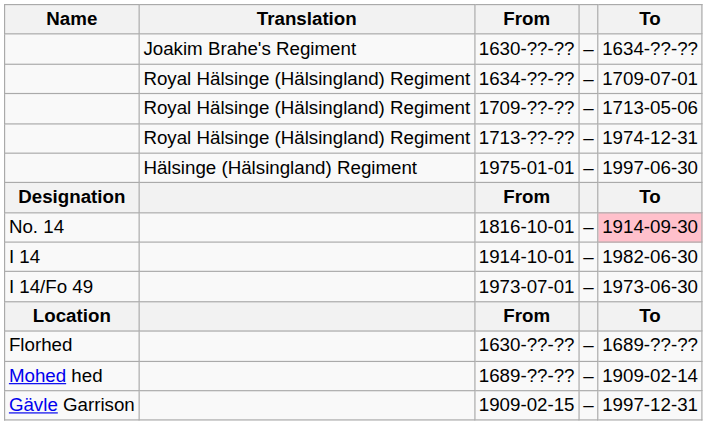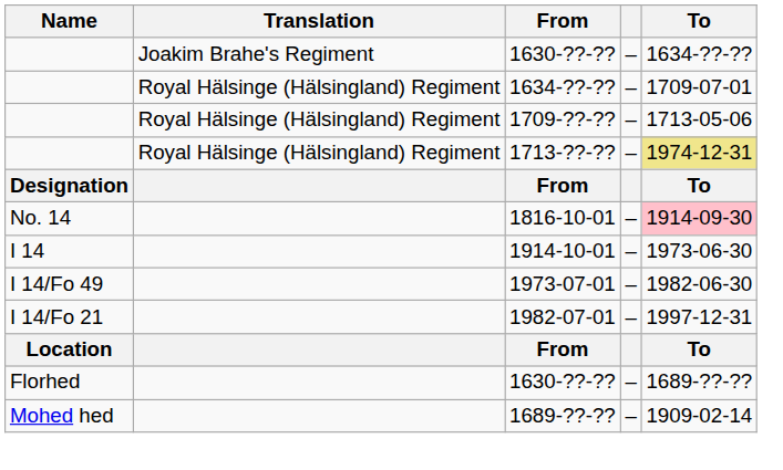 <table class="wikitable">
 <tr>
 <th style="font-weight:bold;">Name</th>
 <th style="font-weight:bold;">Translation</th>
 <th style="text-align: center; font-weight:bold;">From</th>
 <th></th>
 <th style="text-align: center; font-weight:bold;">To</th>
 </tr>
 <tr>
 <td style="font-style:italic;"></td>
 <td>Joakim Brahe's Regiment</td>
 <td>1630-??-??</td>
 <td>–</td>
 <td>1634-??-??</td>
 </tr>
 <tr>
 <td style="font-style:italic;"></td>
 <td>Royal Hälsinge (Hälsingland) Regiment</td>
 <td>1634-??-??</td>
 <td>–</td>
 <td>1709-07-01</td>
 </tr>
 <tr>
 <td style="font-style:italic;"></td>
 <td>Royal Hälsinge (Hälsingland) Regiment</td>
 <td>1709-??-??</td>
 <td>–</td>
 <td>1713-05-06</td>
 </tr>
 <tr>
 <td style="font-style:italic;"></td>
 <td>Royal Hälsinge (Hälsingland) Regiment</td>
 <td>1713-??-??</td>
 <td>–</td>
-<td>1974-12-31</td>
-</tr>
-<tr>
-<td style="font-style:italic;"></td>
-<td>Hälsinge (Hälsingland) Regiment</td>
-<td>1975-01-01</td>
-<td>–</td>
-<td>1997-06-30</td>
+<td style="background: khaki;">1974-12-31</td>
 </tr>
 <tr>
 <th style="font-weight:bold;">Designation</th>
 <th style="font-weight:bold;"></th>
 <th style="text-align: center; font-weight:bold;">From</th>
 <th></th>
 <th style="text-align: center; font-weight:bold;">To</th>
 </tr>
 <tr>
 <td>No. 14</td>
 <td></td>
 <td style="text-align: center;">1816-10-01</td>
 <td style="text-align: center;">–</td>
 <td style="background: pink; text-align: center;">1914-09-30</td>
 </tr>
 <tr>
 <td>I 14</td>
 <td></td>
 <td style="text-align: center;">1914-10-01</td>
 <td style="text-align: center;">–</td>
-<td style="text-align: center;">1982-06-30</td>
+<td style="text-align: center;">1973-06-30</td>
 </tr>
 <tr>
 <td>I 14/Fo 49</td>
 <td></td>
 <td style="text-align: center;">1973-07-01</td>
 <td style="text-align: center;">–</td>
-<td style="text-align: center;">1973-06-30</td>
+<td style="text-align: center;">1982-06-30</td>
+</tr>
+<tr>
+<td>I 14/Fo 21</td>
+<td></td>
+<td style="text-align: center;">1982-07-01</td>
+<td style="text-align: center;">–</td>
+<td style="text-align: center;">1997-12-31</td>
 </tr>
 <tr>
 <th style="font-weight:bold;">Location</th>
 <th style="font-weight:bold;"></th>
 <th style="text-align: center; font-weight:bold;">From</th>
 <th></th>
 <th style="text-align: center; font-weight:bold;">To</th>
 </tr>
 <tr>
 <td>Florhed</td>
 <td></td>
 <td style="text-align: center;">1630-??-??</td>
 <td style="text-align: center;">–</td>
 <td style="text-align: center;">1689-??-??</td>
 </tr>
 <tr>
 <td><a href='#'>Mohed</a> hed</td>
 <td></td>
 <td style="text-align: center;">1689-??-??</td>
 <td style="text-align: center;">–</td>
 <td style="text-align: center;">1909-02-14</td>
 </tr>
-<tr>
-<td><a href='#'>Gävle</a> Garrison</td>
-<td></td>
-<td style="text-align: center;">1909-02-15</td>
-<td style="text-align: center;">–</td>
-<td style="text-align: center;">1997-12-31</td>
-</tr>
 </table>
